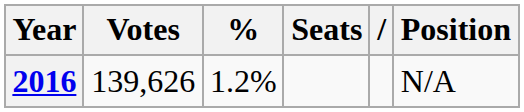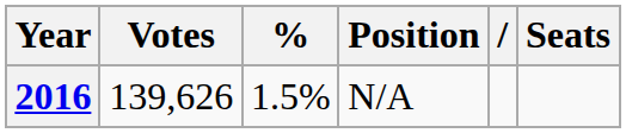 <table class="wikitable">
 <tr>
 <th>Year</th>
 <th>Votes</th>
 <th>%</th>
+<th>Position</th>
+<th>/</th>
 <th>Seats</th>
-<th>/</th>
-<th>Position</th>
 </tr>
 <tr>
 <th><a href='#'>2016</a></th>
 <td>139,626</td>
-<td>1.2%</td>
+<td>1.5%</td>
+<td>N/A</td>
 <td></td>
 <td></td>
-<td>N/A</td>
 </tr>
 </table>
